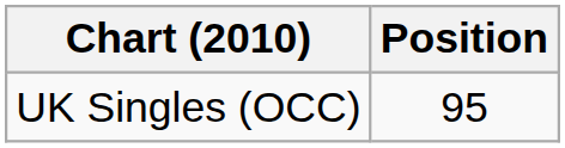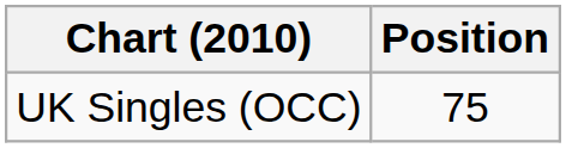 <table class="wikitable">
 <tr>
 <th>Chart (2010)</th>
 <th>Position</th>
 </tr>
 <tr>
 <td>UK Singles (OCC)</td>
-<td style="text-align:center;">95</td>
+<td style="text-align:center;">75</td>
 </tr>
 </table>
